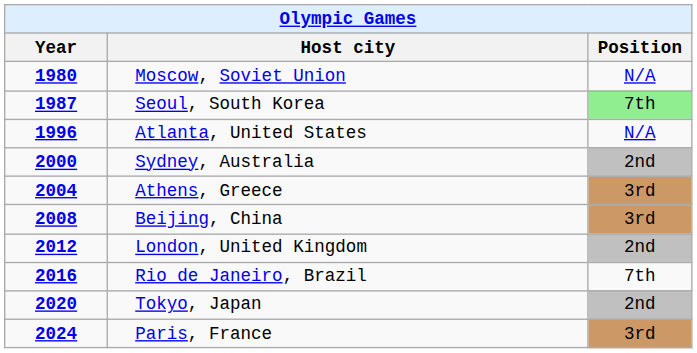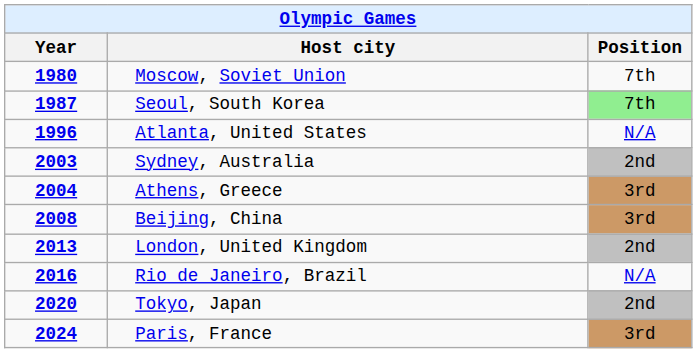 <table class="wikitable" style="text-align: center;">
 <tr>
 <th colspan=3 style="background-color: #ddeeff;"><a href='#'>Olympic Games</a></th>
 </tr>
 <tr>
 <th style="width: 70px;">Year</th>
 <th style="width: 350px;">Host city</th>
 <th style="width: 70px;">Position</th>
 </tr>
 <tr>
 <td><strong><a href='#'>1980</a></strong></td>
 <td style="text-align: left; padding-left: 20px;"> <a href='#'>Moscow</a>, <a href='#'>Soviet Union</a></td>
-<td><a href='#'>N/A</a></td>
+<td>7th</td>
 </tr>
 <tr>
 <td><strong><a href='#'>1987</a></strong></td>
 <td style="text-align: left; padding-left: 20px;"> <a href='#'>Seoul</a>, South Korea</td>
 <td style="background: lightgreen;">7th</td>
 </tr>
 <tr>
 <td><strong><a href='#'>1996</a></strong></td>
 <td style="text-align: left; padding-left: 20px;"> <a href='#'>Atlanta</a>, United States</td>
 <td><a href='#'>N/A</a></td>
 </tr>
 <tr>
-<td><strong><a href='#'>2000</a></strong></td>
+<td><strong><a href='#'>2003</a></strong></td>
 <td style="text-align: left; padding-left: 20px;"> <a href='#'>Sydney</a>, Australia</td>
 <td style="background-color: silver;">2nd</td>
 </tr>
 <tr>
 <td><strong><a href='#'>2004</a></strong></td>
 <td style="text-align: left; padding-left: 20px;"> <a href='#'>Athens</a>, Greece</td>
 <td style="background-color: #cc9966;">3rd</td>
 </tr>
 <tr>
 <td><strong><a href='#'>2008</a></strong></td>
 <td style="text-align: left; padding-left: 20px;"> <a href='#'>Beijing</a>, China</td>
 <td style="background-color: #cc9966;">3rd</td>
 </tr>
 <tr>
-<td><strong><a href='#'>2012</a></strong></td>
+<td><strong><a href='#'>2013</a></strong></td>
 <td style="text-align: left; padding-left: 20px;"> <a href='#'>London</a>, United Kingdom</td>
 <td style="background-color: silver;">2nd</td>
 </tr>
 <tr>
 <td><strong><a href='#'>2016</a></strong></td>
 <td style="text-align: left; padding-left: 20px;"> <a href='#'>Rio de Janeiro</a>, Brazil</td>
-<td>7th</td>
+<td><a href='#'>N/A</a></td>
 </tr>
 <tr>
 <td><strong><a href='#'>2020</a></strong></td>
 <td style="text-align: left; padding-left: 20px;"> <a href='#'>Tokyo</a>, Japan</td>
 <td style="background-color: silver;">2nd</td>
 </tr>
 <tr>
 <td><strong><a href='#'>2024</a></strong></td>
 <td style="text-align: left; padding-left: 20px;"> <a href='#'>Paris</a>, France</td>
 <td style="background-color: #cc9966;">3rd</td>
 </tr>
 </table>
